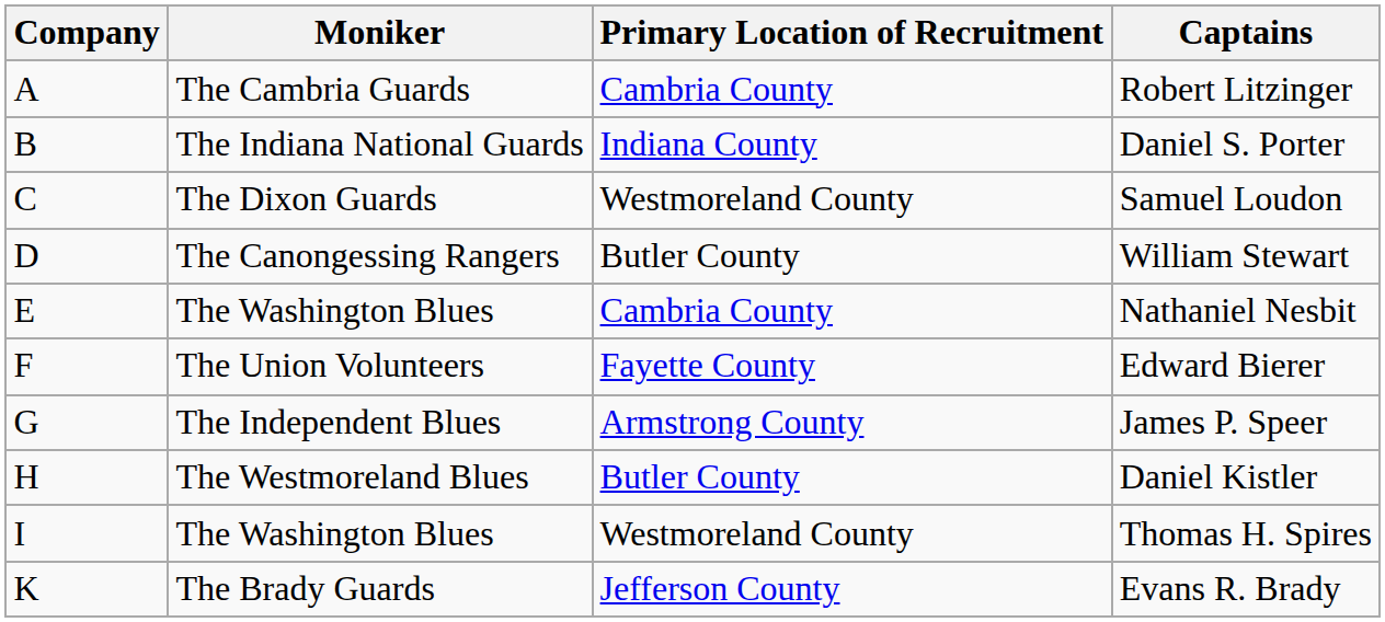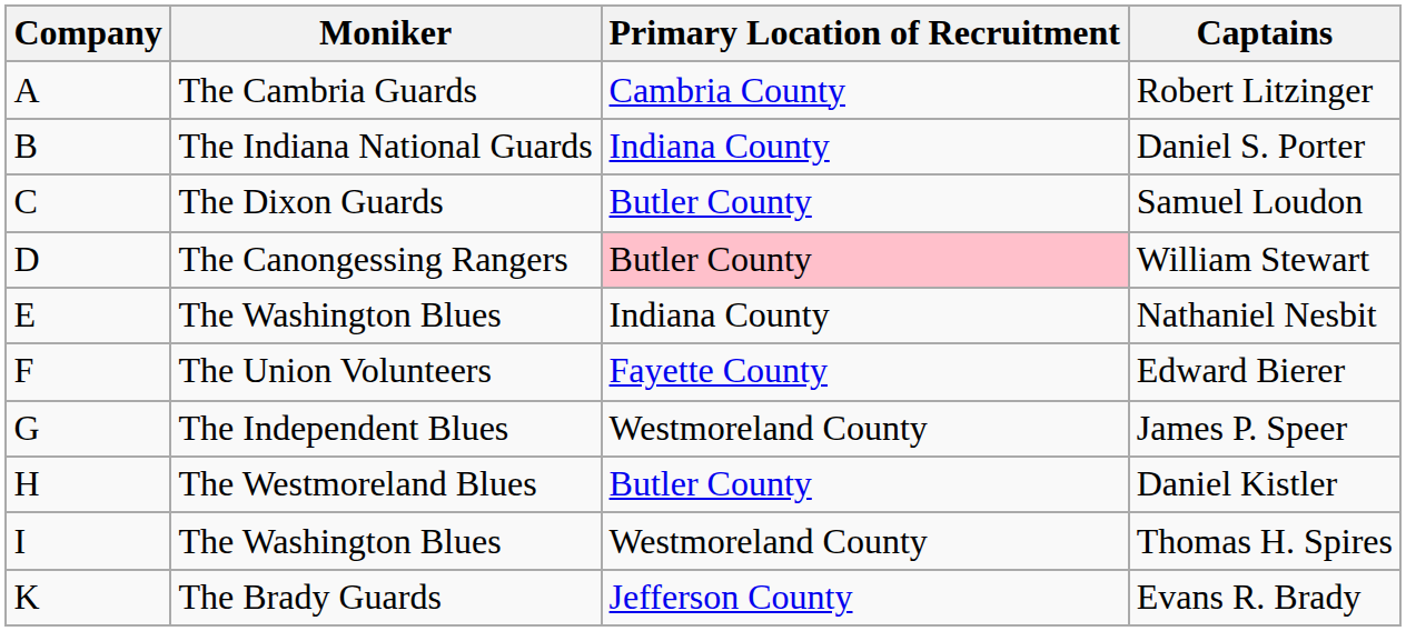 <table class="wikitable">
 <tr>
 <th>Company</th>
 <th>Moniker</th>
 <th>Primary Location of Recruitment</th>
 <th>Captains</th>
 </tr>
 <tr>
 <td>A</td>
 <td>The Cambria Guards</td>
 <td><a href='#'>Cambria County</a></td>
 <td>Robert Litzinger</td>
 </tr>
 <tr>
 <td>B</td>
 <td>The Indiana National Guards</td>
 <td><a href='#'>Indiana County</a></td>
 <td>Daniel S. Porter</td>
 </tr>
 <tr>
 <td>C</td>
 <td>The Dixon Guards</td>
-<td>Westmoreland County</td>
+<td><a href='#'>Butler County</a></td>
 <td>Samuel Loudon</td>
 </tr>
 <tr>
 <td>D</td>
 <td>The Canongessing Rangers</td>
-<td>Butler County</td>
+<td style="background: pink;">Butler County</td>
 <td>William Stewart</td>
 </tr>
 <tr>
 <td>E</td>
 <td>The Washington Blues</td>
-<td><a href='#'>Cambria County</a></td>
+<td>Indiana County</td>
 <td>Nathaniel Nesbit</td>
 </tr>
 <tr>
 <td>F</td>
 <td>The Union Volunteers</td>
 <td><a href='#'>Fayette County</a></td>
 <td>Edward Bierer</td>
 </tr>
 <tr>
 <td>G</td>
 <td>The Independent Blues</td>
-<td><a href='#'>Armstrong County</a></td>
+<td>Westmoreland County</td>
 <td>James P. Speer</td>
 </tr>
 <tr>
 <td>H</td>
 <td>The Westmoreland Blues</td>
 <td><a href='#'>Butler County</a></td>
 <td>Daniel Kistler</td>
 </tr>
 <tr>
 <td>I</td>
 <td>The Washington Blues</td>
 <td>Westmoreland County</td>
 <td>Thomas H. Spires</td>
 </tr>
 <tr>
 <td>K</td>
 <td>The Brady Guards</td>
 <td><a href='#'>Jefferson County</a></td>
 <td>Evans R. Brady</td>
 </tr>
 </table>
